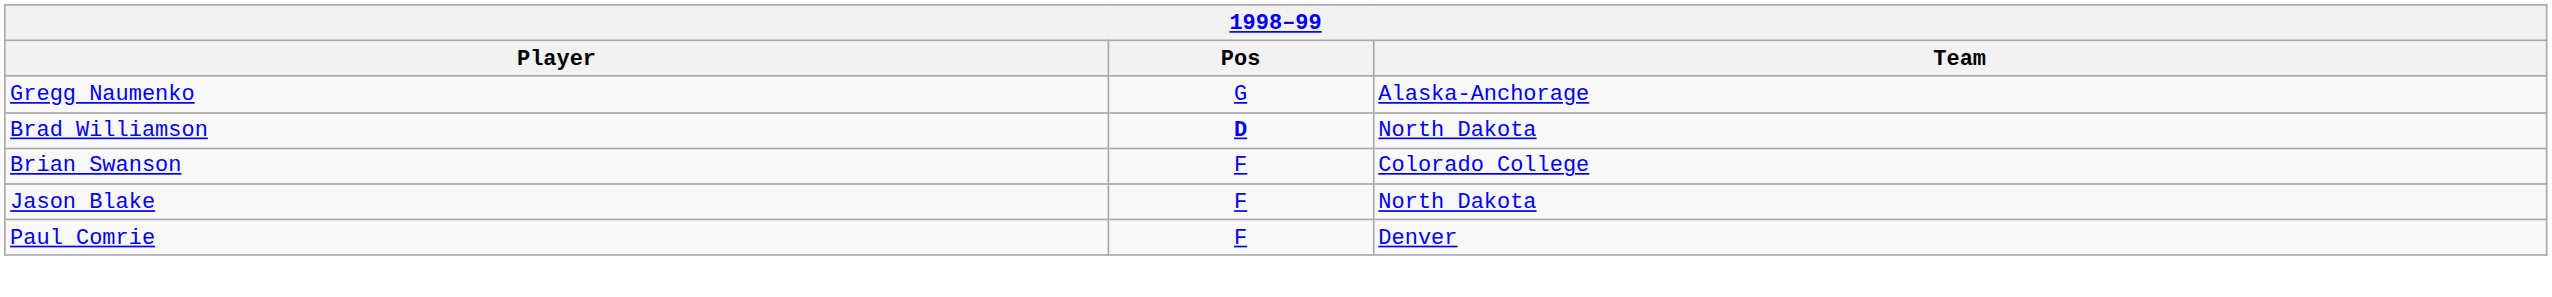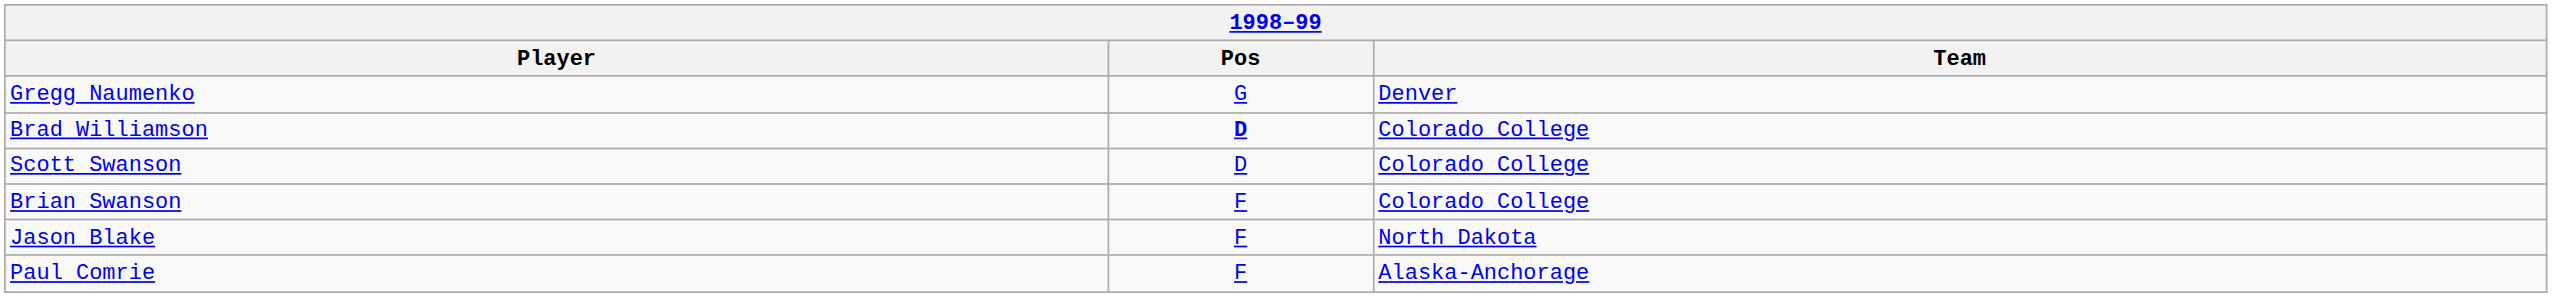 <table class="wikitable" width=95%>
 <tr>
 <th colspan=3><a href='#'>1998–99</a></th>
 </tr>
 <tr>
 <th>Player</th>
 <th>Pos</th>
 <th>Team</th>
 </tr>
 <tr>
 <td><a href='#'>Gregg Naumenko</a></td>
 <td align=center><a href='#'>G</a></td>
-<td><a href='#'>Alaska-Anchorage</a></td>
+<td><a href='#'>Denver</a></td>
 </tr>
 <tr>
 <td><a href='#'>Brad Williamson</a></td>
 <td align=center><strong><a href='#'>D</a></strong></td>
-<td><a href='#'>North Dakota</a></td>
+<td><a href='#'>Colorado College</a></td>
+</tr>
+<tr>
+<td><a href='#'>Scott Swanson</a></td>
+<td align=center><a href='#'>D</a></td>
+<td><a href='#'>Colorado College</a></td>
 </tr>
 <tr>
 <td><a href='#'>Brian Swanson</a></td>
 <td align=center><a href='#'>F</a></td>
 <td><a href='#'>Colorado College</a></td>
 </tr>
 <tr>
 <td><a href='#'>Jason Blake</a></td>
 <td align=center><a href='#'>F</a></td>
 <td><a href='#'>North Dakota</a></td>
 </tr>
 <tr>
 <td><a href='#'>Paul Comrie</a></td>
 <td align=center><a href='#'>F</a></td>
-<td><a href='#'>Denver</a></td>
+<td><a href='#'>Alaska-Anchorage</a></td>
 </tr>
 </table>
